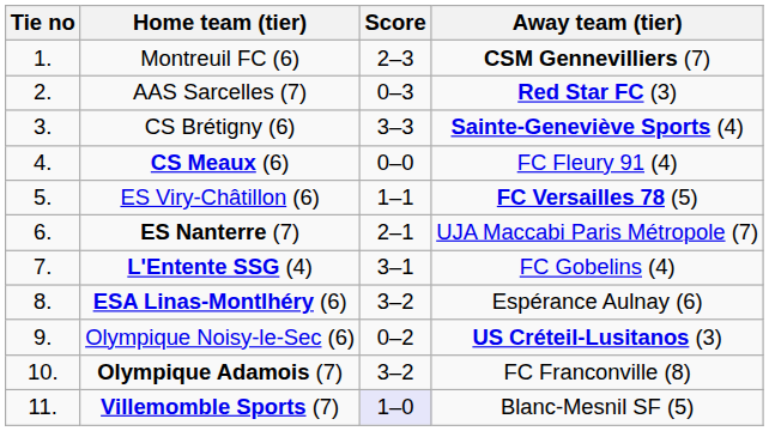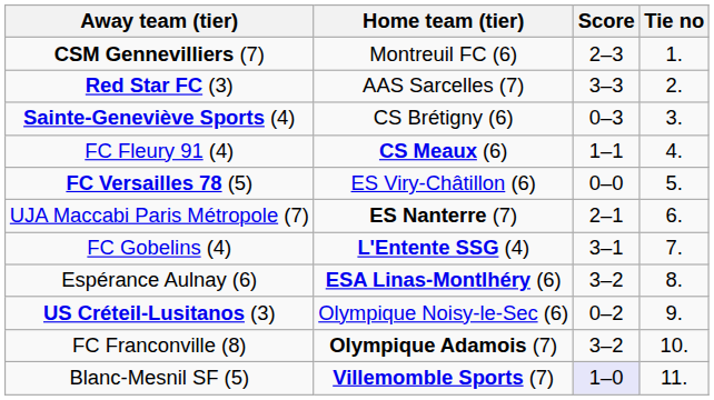 <table class="wikitable" style="text-align: center">
 <tr>
-<th>Tie no</th>
+<th>Away team (tier)</th>
 <th>Home team (tier)</th>
 <th>Score</th>
-<th>Away team (tier)</th>
+<th>Tie no</th>
 </tr>
 <tr>
-<td>1.</td>
+<td><strong>CSM Gennevilliers</strong> (7)</td>
 <td>Montreuil FC (6)</td>
 <td>2–3</td>
-<td><strong>CSM Gennevilliers</strong> (7)</td>
+<td>1.</td>
 </tr>
 <tr>
+<td><strong><a href='#'>Red Star FC</a></strong> (3)</td>
+<td>AAS Sarcelles (7)</td>
+<td>3–3 </td>
 <td>2.</td>
-<td>AAS Sarcelles (7)</td>
-<td>0–3</td>
-<td><strong><a href='#'>Red Star FC</a></strong> (3)</td>
 </tr>
 <tr>
+<td><strong><a href='#'>Sainte-Geneviève Sports</a></strong> (4)</td>
+<td>CS Brétigny (6)</td>
+<td>0–3</td>
 <td>3.</td>
-<td>CS Brétigny (6)</td>
-<td>3–3 </td>
-<td><strong><a href='#'>Sainte-Geneviève Sports</a></strong> (4)</td>
 </tr>
 <tr>
+<td><a href='#'>FC Fleury 91</a> (4)</td>
+<td><strong><a href='#'>CS Meaux</a></strong> (6)</td>
+<td>1–1 </td>
 <td>4.</td>
-<td><strong><a href='#'>CS Meaux</a></strong> (6)</td>
-<td>0–0 </td>
-<td><a href='#'>FC Fleury 91</a> (4)</td>
 </tr>
 <tr>
+<td><strong><a href='#'>FC Versailles 78</a></strong> (5)</td>
+<td><a href='#'>ES Viry-Châtillon</a> (6)</td>
+<td>0–0 </td>
 <td>5.</td>
-<td><a href='#'>ES Viry-Châtillon</a> (6)</td>
-<td>1–1 </td>
-<td><strong><a href='#'>FC Versailles 78</a></strong> (5)</td>
 </tr>
 <tr>
-<td>6.</td>
+<td><a href='#'>UJA Maccabi Paris Métropole</a> (7)</td>
 <td><strong>ES Nanterre</strong> (7)</td>
 <td>2–1 </td>
-<td><a href='#'>UJA Maccabi Paris Métropole</a> (7)</td>
+<td>6.</td>
 </tr>
 <tr>
-<td>7.</td>
+<td><a href='#'>FC Gobelins</a> (4)</td>
 <td><strong><a href='#'>L'Entente SSG</a></strong> (4)</td>
 <td>3–1</td>
-<td><a href='#'>FC Gobelins</a> (4)</td>
+<td>7.</td>
 </tr>
 <tr>
-<td>8.</td>
+<td>Espérance Aulnay (6)</td>
 <td><strong><a href='#'>ESA Linas-Montlhéry</a></strong> (6)</td>
 <td>3–2 </td>
-<td>Espérance Aulnay (6)</td>
+<td>8.</td>
 </tr>
 <tr>
-<td>9.</td>
+<td><strong><a href='#'>US Créteil-Lusitanos</a></strong> (3)</td>
 <td><a href='#'>Olympique Noisy-le-Sec</a> (6)</td>
 <td>0–2</td>
-<td><strong><a href='#'>US Créteil-Lusitanos</a></strong> (3)</td>
+<td>9.</td>
 </tr>
 <tr>
-<td>10.</td>
+<td>FC Franconville (8)</td>
 <td><strong>Olympique Adamois</strong> (7)</td>
 <td>3–2</td>
-<td>FC Franconville (8)</td>
+<td>10.</td>
 </tr>
 <tr>
-<td>11.</td>
+<td>Blanc-Mesnil SF (5)</td>
 <td><strong><a href='#'>Villemomble Sports</a></strong> (7)</td>
 <td style="background: lavender;">1–0</td>
-<td>Blanc-Mesnil SF (5)</td>
+<td>11.</td>
 </tr>
 </table>
